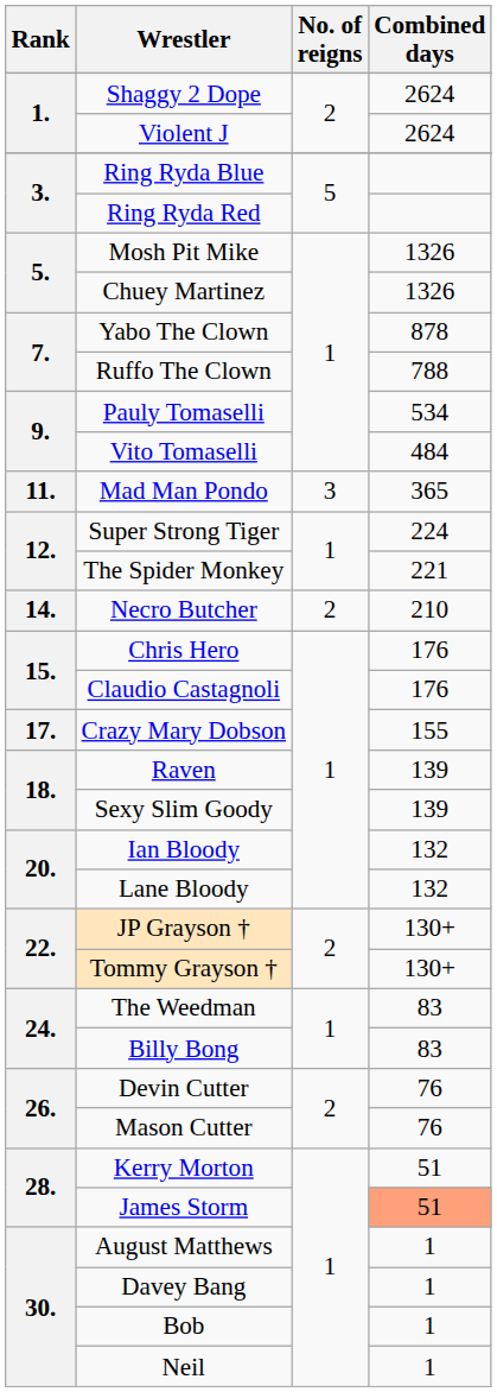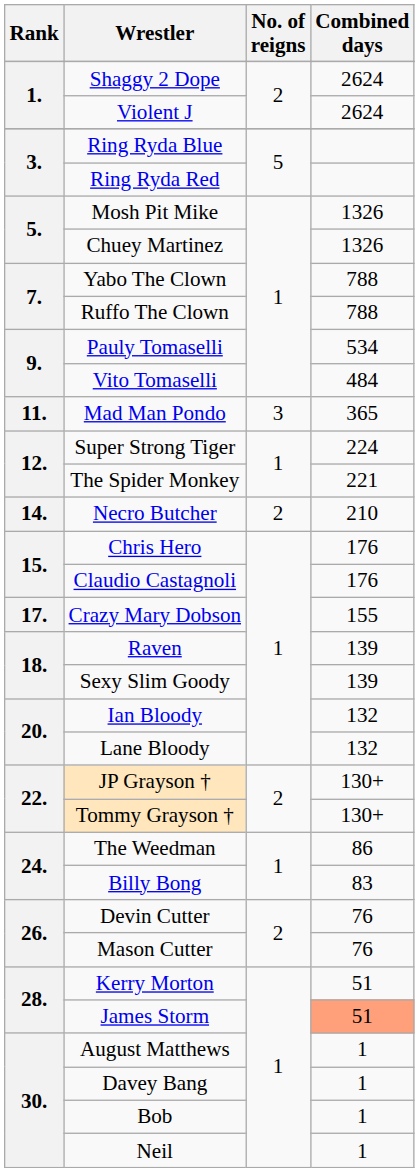 <table class="wikitable sortable" style="text-align: center">
 <tr>
 <th>Rank</th>
 <th>Wrestler</th>
 <th>No. of<br>reigns</th>
 <th>Combined<br>days</th>
 </tr>
 <tr>
 </tr>
 <tr>
 <th rowspan=2>1.</th>
 <td><a href='#'>Shaggy 2 Dope</a></td>
 <td rowspan=2>2</td>
 <td>2624</td>
 </tr>
 <tr>
 <td><a href='#'>Violent J</a></td>
 <td>2624</td>
 </tr>
 <tr>
 </tr>
 <tr>
 <th rowspan=2>3.</th>
 <td><a href='#'>Ring Ryda Blue</a></td>
 <td rowspan=2>5</td>
 <td></td>
 </tr>
 <tr>
 <td><a href='#'>Ring Ryda Red</a></td>
 <td></td>
 </tr>
 <tr>
 <th rowspan=2>5.</th>
 <td>Mosh Pit Mike</td>
 <td rowspan=6>1</td>
 <td>1326</td>
 </tr>
 <tr>
 <td>Chuey Martinez</td>
 <td>1326</td>
 </tr>
 <tr>
 <th rowspan=2>7.</th>
 <td>Yabo The Clown</td>
-<td>878</td>
+<td>788</td>
 </tr>
 <tr>
 <td>Ruffo The Clown</td>
 <td>788</td>
 </tr>
 <tr>
 <th rowspan=2>9.</th>
 <td><a href='#'>Pauly Tomaselli</a></td>
 <td>534</td>
 </tr>
 <tr>
 <td><a href='#'>Vito Tomaselli</a></td>
 <td>484</td>
 </tr>
 <tr>
 <th>11.</th>
 <td><a href='#'>Mad Man Pondo</a></td>
 <td rowspan=1>3</td>
 <td>365</td>
 </tr>
 <tr>
 <th rowspan=2>12.</th>
 <td>Super Strong Tiger</td>
 <td rowspan=2>1</td>
 <td>224</td>
 </tr>
 <tr>
 <td>The Spider Monkey</td>
 <td>221</td>
 </tr>
 <tr>
 <th>14.</th>
 <td><a href='#'>Necro Butcher</a></td>
 <td>2</td>
 <td>210</td>
 </tr>
 <tr>
 <th rowspan=2>15.</th>
 <td><a href='#'>Chris Hero</a></td>
 <td rowspan=7>1</td>
 <td>176</td>
 </tr>
 <tr>
 <td><a href='#'>Claudio Castagnoli</a></td>
 <td>176</td>
 </tr>
 <tr>
 <th rowspan=1>17.</th>
 <td><a href='#'>Crazy Mary Dobson</a></td>
 <td>155</td>
 </tr>
 <tr>
 <th rowspan=2>18.</th>
 <td><a href='#'>Raven</a></td>
 <td>139</td>
 </tr>
 <tr>
 <td>Sexy Slim Goody</td>
 <td>139</td>
 </tr>
 <tr>
 <th rowspan=2>20.</th>
 <td><a href='#'>Ian Bloody</a></td>
 <td>132</td>
 </tr>
 <tr>
 <td>Lane Bloody</td>
 <td>132</td>
 </tr>
 <tr>
 <th rowspan=2>22.</th>
 <td style="background-color: #ffe6bd">JP Grayson †</td>
 <td rowspan=2>2</td>
 <td>130+</td>
 </tr>
 <tr>
 <td style="background-color: #ffe6bd">Tommy Grayson †</td>
 <td>130+</td>
 </tr>
 <tr>
 <th rowspan=2>24.</th>
 <td>The Weedman</td>
 <td rowspan=2>1</td>
-<td>83</td>
+<td>86</td>
 </tr>
 <tr>
 <td><a href='#'>Billy Bong</a></td>
 <td>83</td>
 </tr>
 <tr>
 <th rowspan=2>26.</th>
 <td>Devin Cutter</td>
 <td rowspan=2>2</td>
 <td>76</td>
 </tr>
 <tr>
 <td>Mason Cutter</td>
 <td>76</td>
 </tr>
 <tr>
 <th rowspan=2>28.</th>
 <td><a href='#'>Kerry Morton</a></td>
 <td rowspan=6>1</td>
 <td>51</td>
 </tr>
 <tr>
 <td><a href='#'>James Storm</a></td>
 <td style="background: lightsalmon;">51</td>
 </tr>
 <tr>
 <th rowspan=4>30.</th>
 <td>August Matthews</td>
 <td>1</td>
 </tr>
 <tr>
 <td>Davey Bang</td>
 <td>1</td>
 </tr>
 <tr>
 <td>Bob</td>
 <td>1</td>
 </tr>
 <tr>
 <td>Neil</td>
 <td>1</td>
 </tr>
 </table>
